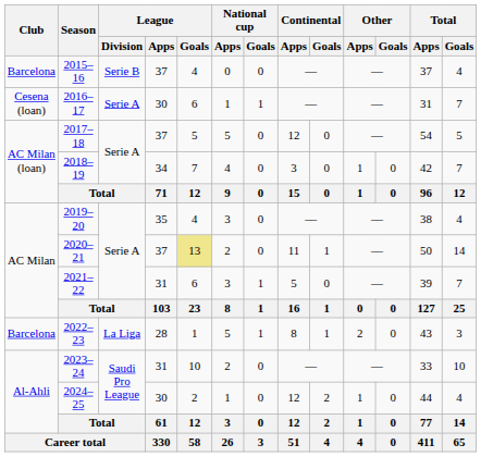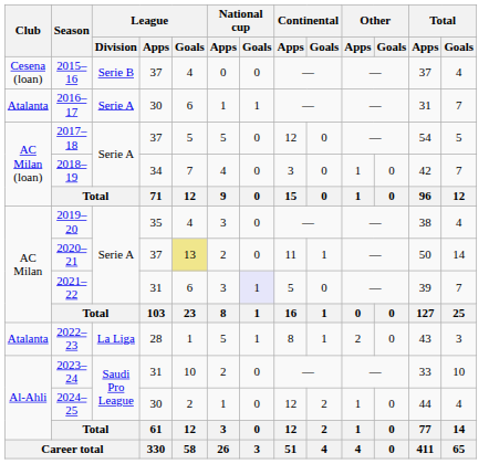 <table class="wikitable" style="text-align:center">
 <tr>
 <th rowspan="2">Club</th>
 <th rowspan="2">Season</th>
 <th colspan="3">League</th>
 <th colspan="2">National cup</th>
 <th colspan="2">Continental</th>
 <th colspan="2">Other</th>
 <th colspan="2">Total</th>
 </tr>
 <tr>
 <th>Division</th>
 <th>Apps</th>
 <th>Goals</th>
 <th>Apps</th>
 <th>Goals</th>
 <th>Apps</th>
 <th>Goals</th>
 <th>Apps</th>
 <th>Goals</th>
 <th>Apps</th>
 <th>Goals</th>
 </tr>
 <tr>
-<td><a href='#'>Barcelona</a></td>
+<td><a href='#'>Cesena</a> (loan)</td>
 <td><a href='#'>2015–16</a></td>
 <td><a href='#'>Serie B</a></td>
 <td>37</td>
 <td>4</td>
 <td>0</td>
 <td>0</td>
 <td colspan="2">—</td>
 <td colspan="2">—</td>
 <td>37</td>
 <td>4</td>
 </tr>
 <tr>
-<td><a href='#'>Cesena</a> (loan)</td>
+<td><a href='#'>Atalanta</a></td>
 <td><a href='#'>2016–17</a></td>
 <td><a href='#'>Serie A</a></td>
 <td>30</td>
 <td>6</td>
 <td>1</td>
 <td>1</td>
 <td colspan="2">—</td>
 <td colspan="2">—</td>
 <td>31</td>
 <td>7</td>
 </tr>
 <tr>
 <td rowspan="3"><a href='#'>AC Milan</a> (loan)</td>
 <td><a href='#'>2017–18</a></td>
 <td rowspan="2">Serie A</td>
 <td>37</td>
 <td>5</td>
 <td>5</td>
 <td>0</td>
 <td>12</td>
 <td>0</td>
 <td colspan="2">—</td>
 <td>54</td>
 <td>5</td>
 </tr>
 <tr>
 <td><a href='#'>2018–19</a></td>
 <td>34</td>
 <td>7</td>
 <td>4</td>
 <td>0</td>
 <td>3</td>
 <td>0</td>
 <td>1</td>
 <td>0</td>
 <td>42</td>
 <td>7</td>
 </tr>
 <tr>
 <th colspan="2">Total</th>
 <th>71</th>
 <th>12</th>
 <th>9</th>
 <th>0</th>
 <th>15</th>
 <th>0</th>
 <th>1</th>
 <th>0</th>
 <th>96</th>
 <th>12</th>
 </tr>
 <tr>
 <td rowspan="4">AC Milan</td>
 <td><a href='#'>2019–20</a></td>
 <td rowspan="3">Serie A</td>
 <td>35</td>
 <td>4</td>
 <td>3</td>
 <td>0</td>
 <td colspan="2">—</td>
 <td colspan="2">—</td>
 <td>38</td>
 <td>4</td>
 </tr>
 <tr>
 <td><a href='#'>2020–21</a></td>
 <td>37</td>
 <td style="background: khaki;">13</td>
 <td>2</td>
 <td>0</td>
 <td>11</td>
 <td>1</td>
 <td colspan="2">—</td>
 <td>50</td>
 <td>14</td>
 </tr>
 <tr>
 <td><a href='#'>2021–22</a></td>
 <td>31</td>
 <td>6</td>
 <td>3</td>
-<td>1</td>
+<td style="background: lavender;">1</td>
 <td>5</td>
 <td>0</td>
 <td colspan="2">—</td>
 <td>39</td>
 <td>7</td>
 </tr>
 <tr>
 <th colspan="2">Total</th>
 <th>103</th>
 <th>23</th>
 <th>8</th>
 <th>1</th>
 <th>16</th>
 <th>1</th>
 <th>0</th>
 <th>0</th>
 <th>127</th>
 <th>25</th>
 </tr>
 <tr>
-<td><a href='#'>Barcelona</a></td>
+<td><a href='#'>Atalanta</a></td>
 <td><a href='#'>2022–23</a></td>
 <td><a href='#'>La Liga</a></td>
 <td>28</td>
 <td>1</td>
 <td>5</td>
 <td>1</td>
 <td>8</td>
 <td>1</td>
 <td>2</td>
 <td>0</td>
 <td>43</td>
 <td>3</td>
 </tr>
 <tr>
 <td rowspan="3"><a href='#'>Al-Ahli</a></td>
 <td><a href='#'>2023–24</a></td>
 <td rowspan="2"><a href='#'>Saudi Pro League</a></td>
 <td>31</td>
 <td>10</td>
 <td>2</td>
 <td>0</td>
 <td colspan="2">—</td>
 <td colspan="2">—</td>
 <td>33</td>
 <td>10</td>
 </tr>
 <tr>
 <td><a href='#'>2024–25</a></td>
 <td>30</td>
 <td>2</td>
 <td>1</td>
 <td>0</td>
 <td>12</td>
 <td>2</td>
 <td>1</td>
 <td>0</td>
 <td>44</td>
 <td>4</td>
 </tr>
 <tr>
 <th colspan="2">Total</th>
 <th>61</th>
 <th>12</th>
 <th>3</th>
 <th>0</th>
 <th>12</th>
 <th>2</th>
 <th>1</th>
 <th>0</th>
 <th>77</th>
 <th>14</th>
 </tr>
 <tr>
 <th colspan="3">Career total</th>
 <th>330</th>
 <th>58</th>
 <th>26</th>
 <th>3</th>
 <th>51</th>
 <th>4</th>
 <th>4</th>
 <th>0</th>
 <th>411</th>
 <th>65</th>
 </tr>
 </table>
